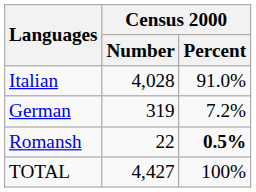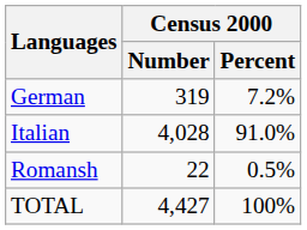 <table class="wikitable">
 <tr ---->
 <th rowspan="2">Languages</th>
 <th colspan="2">Census 2000</th>
 </tr>
 <tr ---->
 <th>Number</th>
 <th>Percent</th>
 </tr>
 <tr ---->
+<td><a href='#'>German</a></td>
+<td align=right>319</td>
+<td align=right>7.2%</td>
+</tr>
+<tr ---->
 <td><a href='#'>Italian</a></td>
 <td align=right>4,028</td>
 <td align=right>91.0%</td>
 </tr>
 <tr ---->
-<td><a href='#'>German</a></td>
-<td align=right>319</td>
-<td align=right>7.2%</td>
-</tr>
-<tr ---->
 <td><a href='#'>Romansh</a></td>
 <td align=right>22</td>
-<td align=right><strong>0.5%</strong></td>
+<td align=right>0.5%</td>
 </tr>
 <tr ---->
 <td>TOTAL</td>
 <td align=right>4,427</td>
 <td align=right>100%</td>
 </tr>
 </table>
